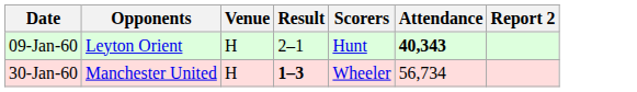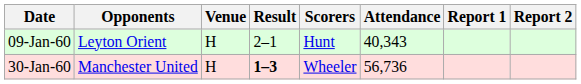 <table class=wikitable>
 <tr>
 <th>Date</th>
 <th>Opponents</th>
 <th>Venue</th>
 <th>Result</th>
 <th>Scorers</th>
 <th>Attendance</th>
+<th>Report 1</th>
 <th>Report 2</th>
 </tr>
 <tr bgcolor="#ddffdd">
 <td>09-Jan-60</td>
 <td><a href='#'>Leyton Orient</a></td>
 <td>H</td>
 <td>2–1</td>
 <td><a href='#'>Hunt</a> </td>
-<td><strong>40,343</strong></td>
+<td>40,343</td>
+<td></td>
 <td></td>
 </tr>
 <tr bgcolor="#ffdddd">
 <td>30-Jan-60</td>
 <td><a href='#'>Manchester United</a></td>
 <td>H</td>
 <td><strong>1–3</strong></td>
 <td><a href='#'>Wheeler</a> </td>
-<td>56,734</td>
+<td>56,736</td>
+<td></td>
 <td></td>
 </tr>
 </table>
